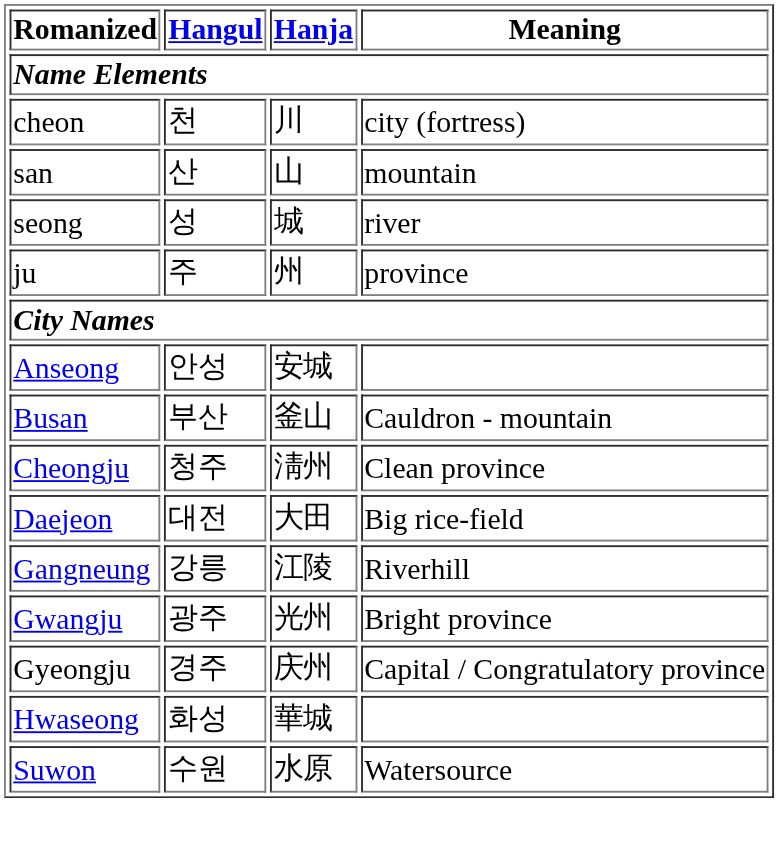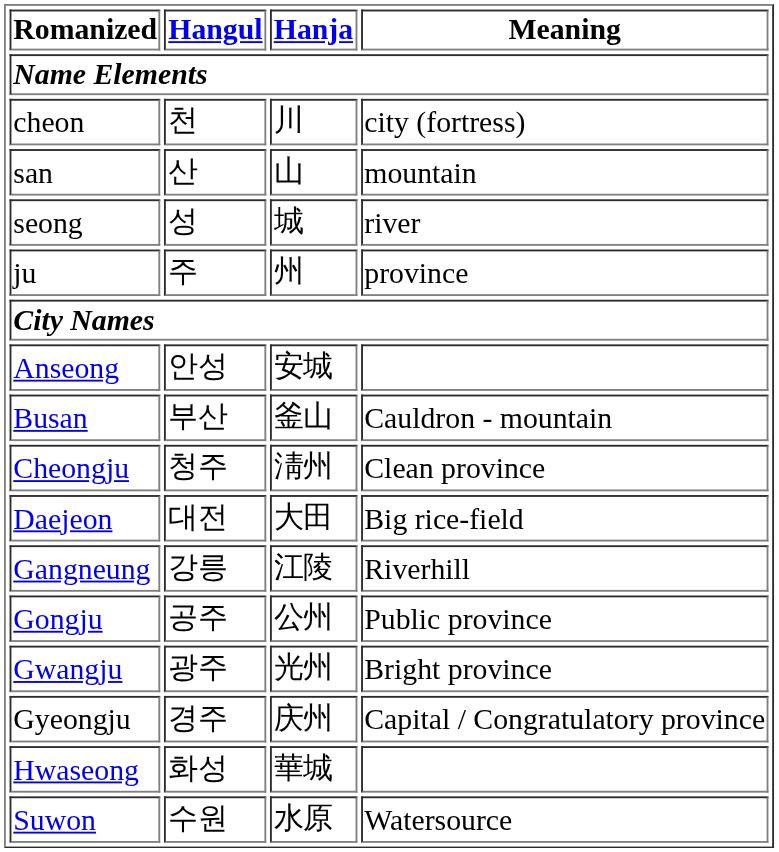 <table border=1>
 <tr>
 <th>Romanized</th>
 <th><a href='#'>Hangul</a></th>
 <th><a href='#'>Hanja</a></th>
 <th>Meaning</th>
 </tr>
 <tr>
 <td colspan=4><strong><em>Name Elements</em></strong></td>
 </tr>
 <tr>
 <td>cheon</td>
 <td>천</td>
 <td>川</td>
 <td>city (fortress)</td>
 </tr>
 <tr>
 <td>san</td>
 <td>산</td>
 <td>山</td>
 <td>mountain</td>
 </tr>
 <tr>
 <td>seong</td>
 <td>성</td>
 <td>城</td>
 <td>river</td>
 </tr>
 <tr>
 <td>ju</td>
 <td>주</td>
 <td>州</td>
 <td>province</td>
 </tr>
 <tr>
 <td colspan=4><strong><em>City Names</em></strong></td>
 </tr>
 <tr>
 <td><a href='#'>Anseong</a></td>
 <td>안성</td>
 <td>安城</td>
 <td></td>
 </tr>
 <tr>
 <td><a href='#'>Busan</a></td>
 <td>부산</td>
 <td>釜山</td>
 <td>Cauldron - mountain</td>
 </tr>
 <tr>
 <td><a href='#'>Cheongju</a></td>
 <td>청주</td>
 <td>淸州</td>
 <td>Clean province</td>
 </tr>
 <tr>
 <td><a href='#'>Daejeon</a></td>
 <td>대전</td>
 <td>大田</td>
 <td>Big rice-field</td>
 </tr>
 <tr>
 <td><a href='#'>Gangneung</a></td>
 <td>강릉</td>
 <td>江陵</td>
 <td>Riverhill</td>
 </tr>
 <tr>
+<td><a href='#'>Gongju</a></td>
+<td>공주</td>
+<td>公州</td>
+<td>Public province</td>
+</tr>
+<tr>
 <td><a href='#'>Gwangju</a></td>
 <td>광주</td>
 <td>光州</td>
 <td>Bright province</td>
 </tr>
 <tr>
 <td>Gyeongju</td>
 <td>경주</td>
 <td>庆州</td>
 <td>Capital / Congratulatory province</td>
 </tr>
 <tr>
 <td><a href='#'>Hwaseong</a></td>
 <td>화성</td>
 <td>華城</td>
 <td></td>
 </tr>
 <tr>
 <td><a href='#'>Suwon</a></td>
 <td>수원</td>
 <td>水原</td>
 <td>Watersource</td>
 </tr>
 </table>
